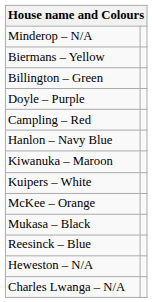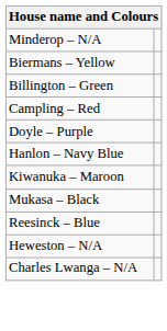 <table class="wikitable"  style="float:right; margin-left:1em; font-size:80%;">
 <tr>
 <th colspan="2">House name and Colours</th>
 </tr>
 <tr>
 <td>Minderop – N/A</td>
 <td></td>
 </tr>
 <tr>
 <td>Biermans – Yellow</td>
 <td></td>
 </tr>
 <tr>
 <td>Billington – Green</td>
 <td></td>
 </tr>
 <tr>
-<td>Doyle – Purple</td>
+<td>Campling – Red</td>
 <td></td>
 </tr>
 <tr>
-<td>Campling – Red</td>
+<td>Doyle – Purple</td>
 <td></td>
 </tr>
 <tr>
 <td>Hanlon – Navy Blue</td>
 <td></td>
 </tr>
 <tr>
 <td>Kiwanuka – Maroon</td>
-<td></td>
-</tr>
-<tr>
-<td>Kuipers – White</td>
-<td></td>
-</tr>
-<tr>
-<td>McKee – Orange</td>
 <td></td>
 </tr>
 <tr>
 <td>Mukasa – Black</td>
 <td></td>
 </tr>
 <tr>
 <td>Reesinck – Blue</td>
 <td></td>
 </tr>
 <tr>
 <td>Heweston – N/A</td>
 <td></td>
 </tr>
 <tr>
 <td>Charles Lwanga – N/A</td>
 <td></td>
 </tr>
 </table>
